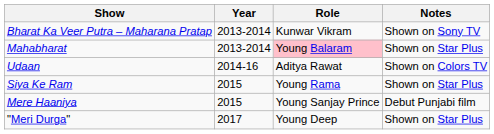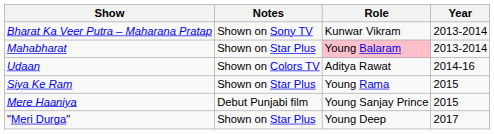 <table class="wikitable">
 <tr>
 <th>Show</th>
+<th>Notes</th>
+<th>Role</th>
 <th>Year</th>
-<th>Role</th>
-<th>Notes</th>
 </tr>
 <tr>
 <td><em><a href='#'>Bharat Ka Veer Putra – Maharana Pratap</a></em></td>
+<td>Shown on <a href='#'>Sony TV</a></td>
+<td>Kunwar Vikram</td>
 <td>2013-2014</td>
-<td>Kunwar Vikram</td>
-<td>Shown on <a href='#'>Sony TV</a></td>
 </tr>
 <tr>
 <td><em><a href='#'>Mahabharat</a></em></td>
+<td>Shown on <a href='#'>Star Plus</a></td>
+<td style="background: pink;">Young  <a href='#'>Balaram</a></td>
 <td>2013-2014</td>
-<td style="background: pink;">Young  <a href='#'>Balaram</a></td>
-<td>Shown on <a href='#'>Star Plus</a></td>
 </tr>
 <tr>
 <td><em><a href='#'>Udaan</a></em></td>
+<td>Shown on <a href='#'>Colors TV</a></td>
+<td>Aditya Rawat</td>
 <td>2014-16</td>
-<td>Aditya Rawat</td>
-<td>Shown on <a href='#'>Colors TV</a></td>
 </tr>
 <tr>
 <td><em><a href='#'>Siya Ke Ram</a></em></td>
+<td>Shown on <a href='#'>Star Plus</a></td>
+<td>Young <a href='#'>Rama</a></td>
 <td>2015</td>
-<td>Young <a href='#'>Rama</a></td>
-<td>Shown on <a href='#'>Star Plus</a></td>
 </tr>
 <tr>
 <td><em><a href='#'>Mere Haaniya</a></em></td>
+<td>Debut Punjabi film</td>
+<td>Young Sanjay Prince</td>
 <td>2015</td>
-<td>Young Sanjay Prince</td>
-<td>Debut Punjabi film</td>
 </tr>
 <tr>
 <td>"<a href='#'>Meri Durga</a>"</td>
+<td>Shown on <a href='#'>Star Plus</a></td>
+<td>Young Deep</td>
 <td>2017</td>
-<td>Young Deep</td>
-<td>Shown on <a href='#'>Star Plus</a></td>
 </tr>
 </table>
